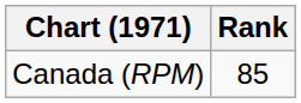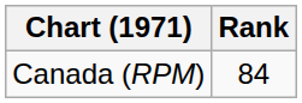 <table class="wikitable">
 <tr>
 <th>Chart (1971)</th>
 <th style="text-align:center;">Rank</th>
 </tr>
 <tr>
 <td>Canada (<em>RPM</em>)</td>
-<td style="text-align:center;">85</td>
+<td style="text-align:center;">84</td>
 </tr>
 </table>
